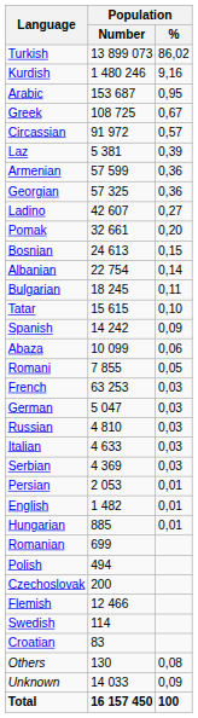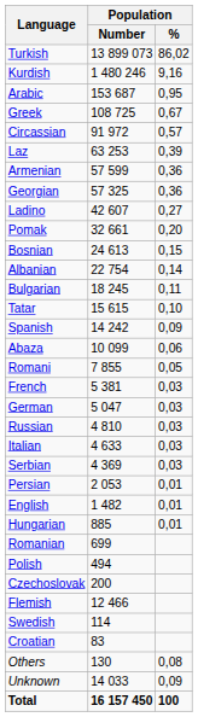 <table class="wikitable">
 <tr>
 <th rowspan="2">Language</th>
 <th colspan="2">Population</th>
 </tr>
 <tr>
 <th>Number</th>
 <th>%</th>
 </tr>
 <tr>
 <td><a href='#'>Turkish</a></td>
 <td>13 899 073</td>
 <td>86,02</td>
 </tr>
 <tr>
 <td><a href='#'>Kurdish</a></td>
 <td>1 480 246</td>
 <td>9,16</td>
 </tr>
 <tr>
 <td><a href='#'>Arabic</a></td>
 <td>153 687</td>
 <td>0,95</td>
 </tr>
 <tr>
 <td><a href='#'>Greek</a></td>
 <td>108 725</td>
 <td>0,67</td>
 </tr>
 <tr>
 <td><a href='#'>Circassian</a></td>
 <td>91 972</td>
 <td>0,57</td>
 </tr>
 <tr>
 <td><a href='#'>Laz</a></td>
-<td>5 381</td>
+<td>63 253</td>
 <td>0,39</td>
 </tr>
 <tr>
 <td><a href='#'>Armenian</a></td>
 <td>57 599</td>
 <td>0,36</td>
 </tr>
 <tr>
 <td><a href='#'>Georgian</a></td>
 <td>57 325</td>
 <td>0,36</td>
 </tr>
 <tr>
 <td><a href='#'>Ladino</a></td>
 <td>42 607</td>
 <td>0,27</td>
 </tr>
 <tr>
 <td><a href='#'>Pomak</a></td>
 <td>32 661</td>
 <td>0,20</td>
 </tr>
 <tr>
 <td><a href='#'>Bosnian</a></td>
 <td>24 613</td>
 <td>0,15</td>
 </tr>
 <tr>
 <td><a href='#'>Albanian</a></td>
 <td>22 754</td>
 <td>0,14</td>
 </tr>
 <tr>
 <td><a href='#'>Bulgarian</a></td>
 <td>18 245</td>
 <td>0,11</td>
 </tr>
 <tr>
 <td><a href='#'>Tatar</a></td>
 <td>15 615</td>
 <td>0,10</td>
 </tr>
 <tr>
 <td><a href='#'>Spanish</a></td>
 <td>14 242</td>
 <td>0,09</td>
 </tr>
 <tr>
 <td><a href='#'>Abaza</a></td>
 <td>10 099</td>
 <td>0,06</td>
 </tr>
 <tr>
 <td><a href='#'>Romani</a></td>
 <td>7 855</td>
 <td>0,05</td>
 </tr>
 <tr>
 <td><a href='#'>French</a></td>
-<td>63 253</td>
+<td>5 381</td>
 <td>0,03</td>
 </tr>
 <tr>
 <td><a href='#'>German</a></td>
 <td>5 047</td>
 <td>0,03</td>
 </tr>
 <tr>
 <td><a href='#'>Russian</a></td>
 <td>4 810</td>
 <td>0,03</td>
 </tr>
 <tr>
 <td><a href='#'>Italian</a></td>
 <td>4 633</td>
 <td>0,03</td>
 </tr>
 <tr>
 <td><a href='#'>Serbian</a></td>
 <td>4 369</td>
 <td>0,03</td>
 </tr>
 <tr>
 <td><a href='#'>Persian</a></td>
 <td>2 053</td>
 <td>0,01</td>
 </tr>
 <tr>
 <td><a href='#'>English</a></td>
 <td>1 482</td>
 <td>0,01</td>
 </tr>
 <tr>
 <td><a href='#'>Hungarian</a></td>
 <td>885</td>
 <td>0,01</td>
 </tr>
 <tr>
 <td><a href='#'>Romanian</a></td>
 <td>699</td>
 <td></td>
 </tr>
 <tr>
 <td><a href='#'>Polish</a></td>
 <td>494</td>
 <td></td>
 </tr>
 <tr>
 <td><a href='#'>Czechoslovak</a></td>
 <td>200</td>
 <td></td>
 </tr>
 <tr>
 <td><a href='#'>Flemish</a></td>
 <td>12 466</td>
 <td></td>
 </tr>
 <tr>
 <td><a href='#'>Swedish</a></td>
 <td>114</td>
 <td></td>
 </tr>
 <tr>
 <td><a href='#'>Croatian</a></td>
 <td>83</td>
 <td></td>
 </tr>
 <tr>
 <td><em>Others</em></td>
 <td>130</td>
 <td>0,08</td>
 </tr>
 <tr>
 <td><em>Unknown</em></td>
 <td>14 033</td>
 <td>0,09</td>
 </tr>
 <tr>
 <td><strong>Total</strong></td>
 <td><strong>16 157 450</strong></td>
 <td><strong>100</strong></td>
 </tr>
 </table>
